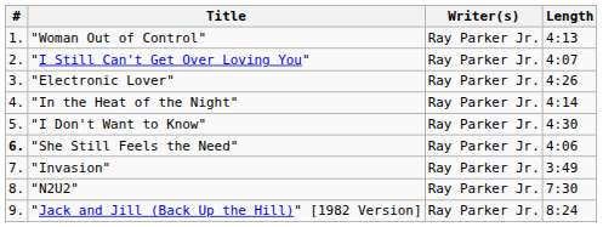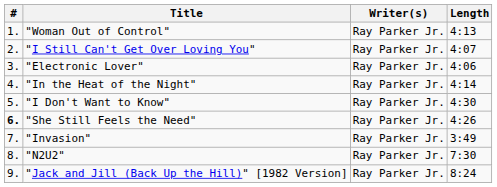 <table class="wikitable">
 <tr>
 <th>#</th>
 <th>Title</th>
 <th>Writer(s)</th>
 <th>Length</th>
 </tr>
 <tr>
 <td>1.</td>
 <td>"Woman Out of Control"</td>
 <td>Ray Parker Jr.</td>
 <td>4:13</td>
 </tr>
 <tr>
 <td>2.</td>
 <td>"<a href='#'>I Still Can't Get Over Loving You</a>"</td>
 <td>Ray Parker Jr.</td>
 <td>4:07</td>
 </tr>
 <tr>
 <td>3.</td>
 <td>"Electronic Lover"</td>
 <td>Ray Parker Jr.</td>
-<td>4:26</td>
+<td>4:06</td>
 </tr>
 <tr>
 <td>4.</td>
 <td>"In the Heat of the Night"</td>
 <td>Ray Parker Jr.</td>
 <td>4:14</td>
 </tr>
 <tr>
 <td>5.</td>
 <td>"I Don't Want to Know"</td>
 <td>Ray Parker Jr.</td>
 <td>4:30</td>
 </tr>
 <tr>
 <td><strong>6.</strong></td>
 <td>"She Still Feels the Need"</td>
 <td>Ray Parker Jr.</td>
-<td>4:06</td>
+<td>4:26</td>
 </tr>
 <tr>
 <td>7.</td>
 <td>"Invasion"</td>
 <td>Ray Parker Jr.</td>
 <td>3:49</td>
 </tr>
 <tr>
 <td>8.</td>
 <td>"N2U2"</td>
 <td>Ray Parker Jr.</td>
 <td>7:30</td>
 </tr>
 <tr>
 <td>9.</td>
 <td>"<a href='#'>Jack and Jill (Back Up the Hill)</a>" [1982 Version]</td>
 <td>Ray Parker Jr.</td>
 <td>8:24</td>
 </tr>
 </table>
